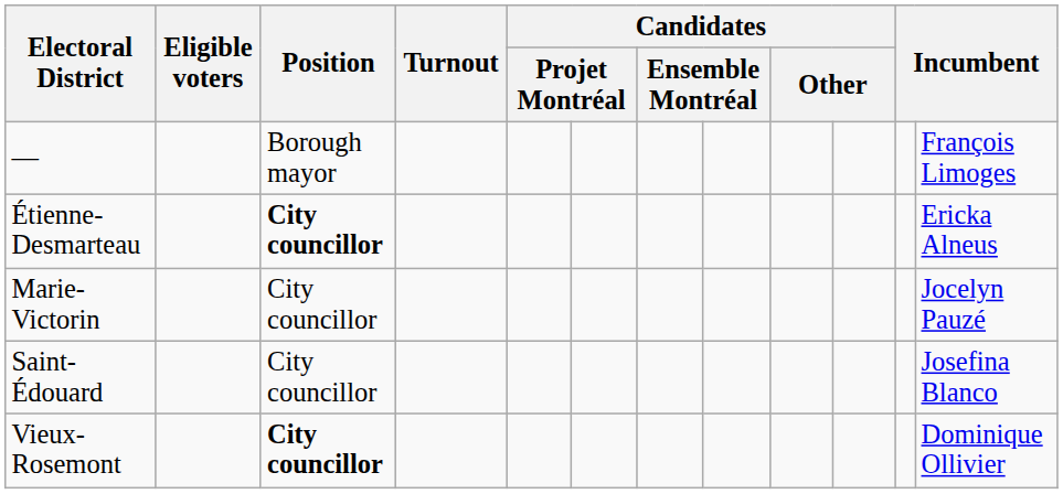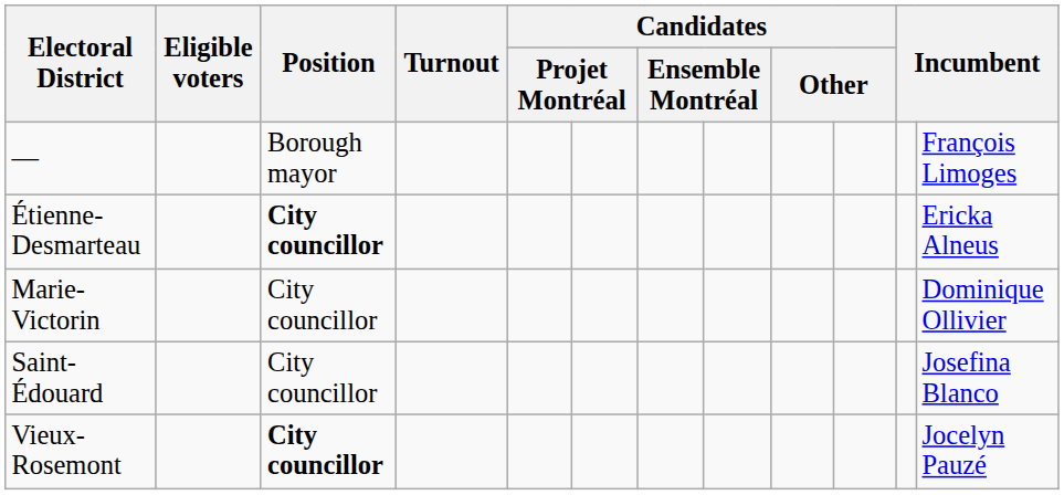 <table class="wikitable" width="100%">
 <tr>
 <th width=10% rowspan=2>Electoral District</th>
 <th width=6% rowspan=2>Eligible voters</th>
 <th width=8% rowspan=2>Position</th>
 <th width=4% rowspan=2>Turnout</th>
 <th colspan=6>Candidates</th>
 <th width=11% colspan=2 rowspan=2>Incumbent</th>
 </tr>
 <tr>
 <th width=11% colspan=2 ><span>Projet Montréal</span></th>
 <th width=11% colspan=2 ><span>Ensemble Montréal</span></th>
 <th width=11% colspan=2 >Other</th>
 </tr>
 <tr>
 <td>—</td>
 <td></td>
 <td>Borough mayor</td>
 <td></td>
 <td></td>
 <td></td>
 <td></td>
 <td></td>
 <td></td>
 <td></td>
 <td> </td>
 <td><a href='#'>François Limoges</a></td>
 </tr>
 <tr>
 <td>Étienne-Desmarteau</td>
 <td></td>
 <td><strong>City councillor</strong></td>
 <td></td>
 <td></td>
 <td></td>
 <td></td>
 <td></td>
 <td></td>
 <td></td>
 <td> </td>
 <td><a href='#'>Ericka Alneus</a></td>
 </tr>
 <tr>
 <td>Marie-Victorin</td>
 <td></td>
 <td>City councillor</td>
 <td></td>
 <td></td>
 <td></td>
 <td></td>
 <td></td>
 <td></td>
 <td></td>
 <td> </td>
-<td><a href='#'>Jocelyn Pauzé</a></td>
+<td><a href='#'>Dominique Ollivier</a></td>
 </tr>
 <tr>
 <td>Saint-Édouard</td>
 <td></td>
 <td>City councillor</td>
 <td></td>
 <td></td>
 <td></td>
 <td></td>
 <td></td>
 <td></td>
 <td></td>
 <td> </td>
 <td><a href='#'>Josefina Blanco</a></td>
 </tr>
 <tr>
 <td>Vieux-Rosemont</td>
 <td></td>
 <td><strong>City councillor</strong></td>
 <td></td>
 <td></td>
 <td></td>
 <td></td>
 <td></td>
 <td></td>
 <td></td>
 <td> </td>
-<td><a href='#'>Dominique Ollivier</a></td>
+<td><a href='#'>Jocelyn Pauzé</a></td>
 </tr>
 </table>
